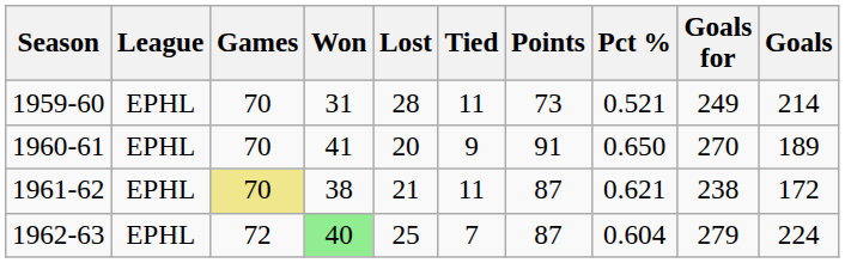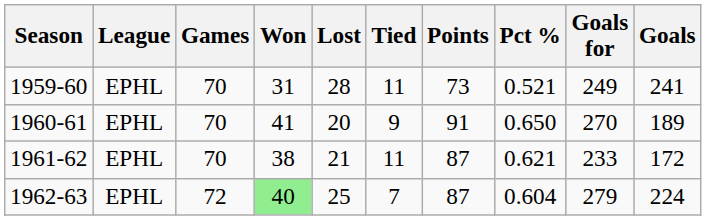 <table class="wikitable" style="text-align:center">
 <tr>
 <th>Season</th>
 <th>League</th>
 <th>Games</th>
 <th>Won</th>
 <th>Lost</th>
 <th>Tied</th>
 <th>Points</th>
 <th>Pct %</th>
 <th>Goals<br>for</th>
 <th>Goals<br></th>
 </tr>
 <tr>
 <td>1959-60</td>
 <td>EPHL</td>
 <td>70</td>
 <td>31</td>
 <td>28</td>
 <td>11</td>
 <td>73</td>
 <td>0.521</td>
 <td>249</td>
-<td>214</td>
+<td>241</td>
 </tr>
 <tr>
 <td>1960-61</td>
 <td>EPHL</td>
 <td>70</td>
 <td>41</td>
 <td>20</td>
 <td>9</td>
 <td>91</td>
 <td>0.650</td>
 <td>270</td>
 <td>189</td>
 </tr>
 <tr>
 <td>1961-62</td>
 <td>EPHL</td>
-<td style="background: khaki;">70</td>
+<td>70</td>
 <td>38</td>
 <td>21</td>
 <td>11</td>
 <td>87</td>
 <td>0.621</td>
-<td>238</td>
+<td>233</td>
 <td>172</td>
 </tr>
 <tr>
 <td>1962-63</td>
 <td>EPHL</td>
 <td>72</td>
 <td style="background: lightgreen;">40</td>
 <td>25</td>
 <td>7</td>
 <td>87</td>
 <td>0.604</td>
 <td>279</td>
 <td>224</td>
 </tr>
 </table>
